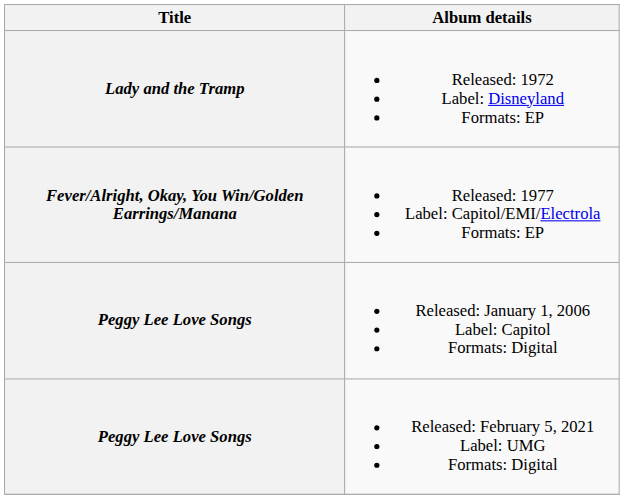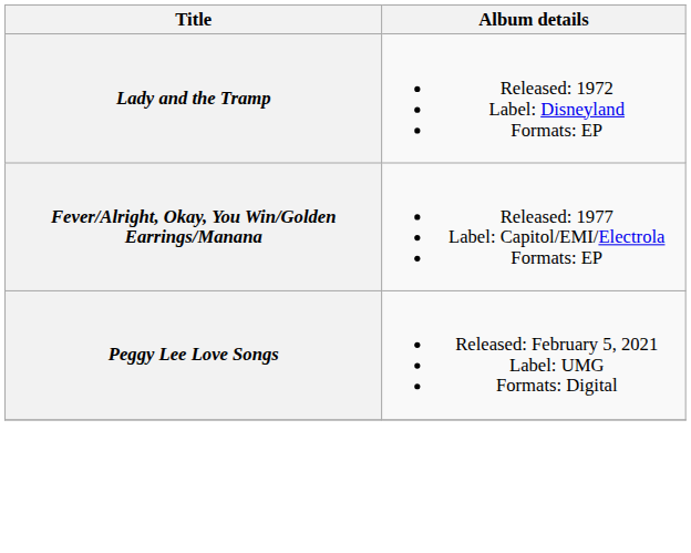 <table class="wikitable plainrowheaders" style="text-align:center;">
 <tr>
 <th scope="col" style="width:20em;">Title</th>
 <th scope="col" style="width:16em;">Album details</th>
 </tr>
 <tr>
 <th scope="row"><em>Lady and the Tramp</em></th>
 <td><br><ul><li>Released: 1972</li><li>Label: <a href='#'>Disneyland</a></li><li>Formats: EP</li></ul></td>
 </tr>
 <tr>
 <th scope="row"><em>Fever/Alright, Okay, You Win/Golden Earrings/Manana</em></th>
 <td><br><ul><li>Released: 1977</li><li>Label: Capitol/EMI/<a href='#'>Electrola</a></li><li>Formats: EP</li></ul></td>
 </tr>
 <tr>
 <th scope="row"><em>Peggy Lee Love Songs</em></th>
-<td><br><ul><li>Released: January 1, 2006</li><li>Label: Capitol</li><li>Formats: Digital</li></ul></td>
-</tr>
-<tr>
-<th scope="row"><em>Peggy Lee Love Songs</em></th>
 <td><br><ul><li>Released: February 5, 2021</li><li>Label: UMG</li><li>Formats: Digital</li></ul></td>
 </tr>
 <tr>
 </tr>
 </table>
